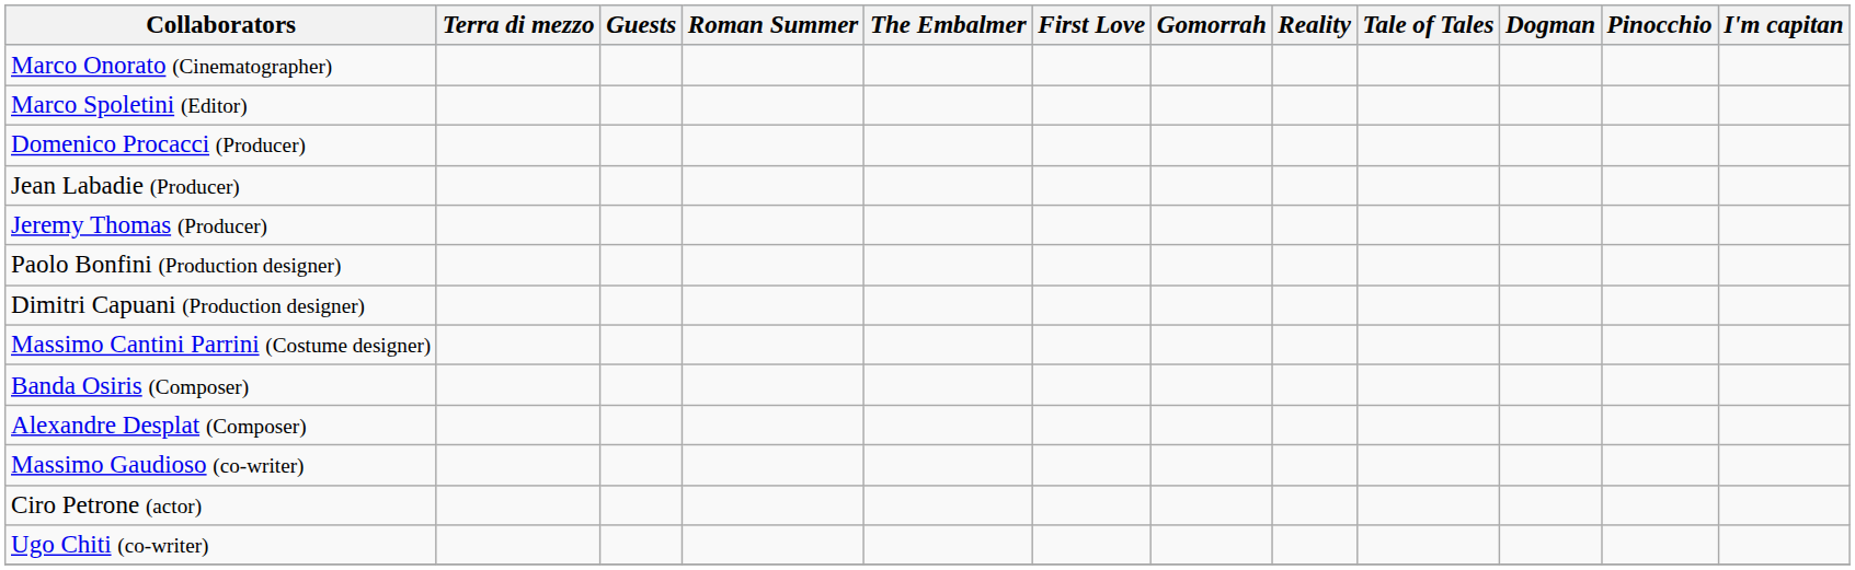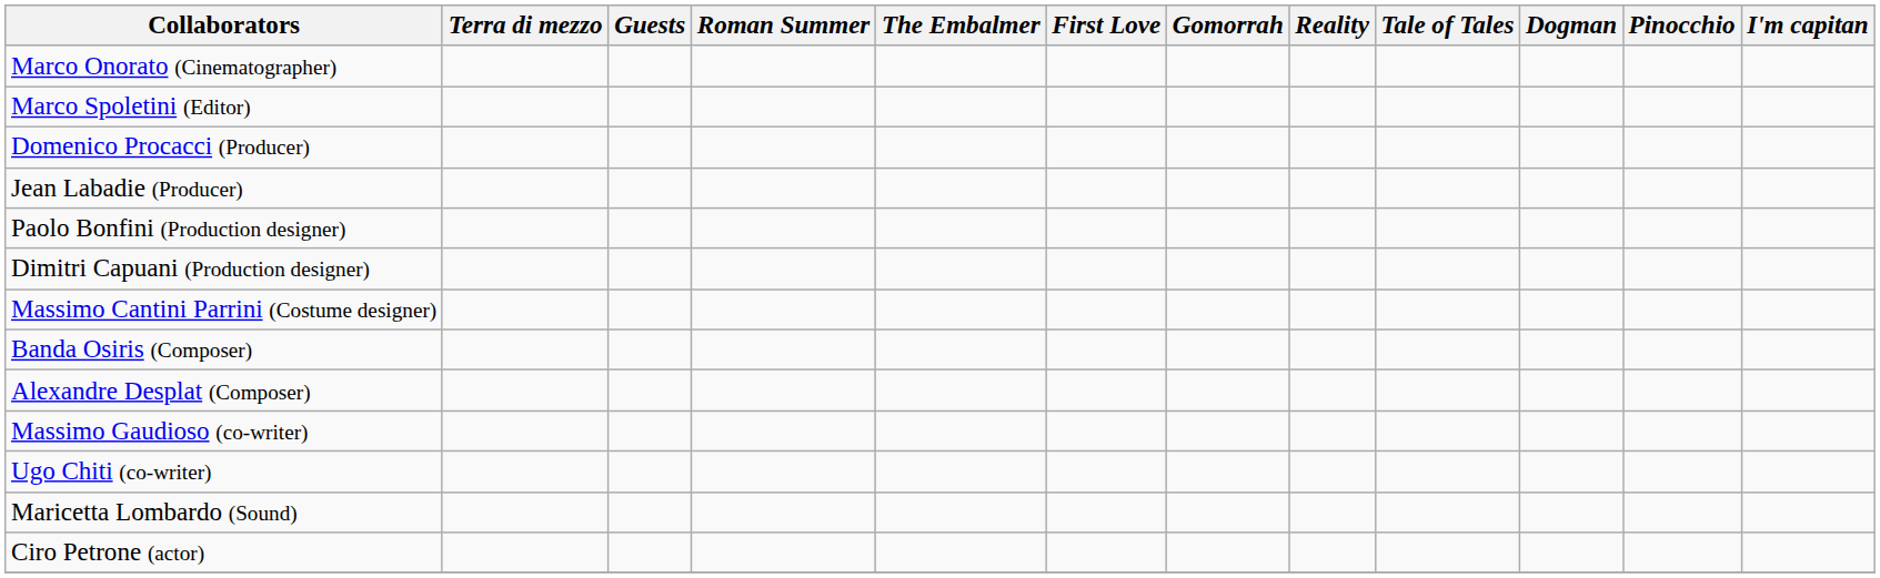 <table class="wikitable">
 <tr style="background:#b0c4de; text-align:center;">
 <th>Collaborators</th>
 <th><em>Terra di mezzo</em></th>
 <th><em>Guests</em></th>
 <th><em>Roman Summer</em></th>
 <th><em>The Embalmer</em></th>
 <th><em>First Love</em></th>
 <th><em>Gomorrah</em></th>
 <th><em>Reality</em></th>
 <th><em>Tale of Tales</em></th>
 <th><em>Dogman</em></th>
 <th><em>Pinocchio</em></th>
 <th><em>I'm capitan</em></th>
 </tr>
 <tr>
 <td><a href='#'>Marco Onorato</a> <small>(Cinematographer)</small></td>
 <td></td>
 <td></td>
 <td></td>
 <td></td>
 <td></td>
 <td></td>
 <td></td>
 <td></td>
 <td></td>
 <td></td>
 <td></td>
 </tr>
 <tr>
 <td><a href='#'>Marco Spoletini</a> <small>(Editor)</small></td>
 <td></td>
 <td></td>
 <td></td>
 <td></td>
 <td></td>
 <td></td>
 <td></td>
 <td></td>
 <td></td>
 <td></td>
 <td></td>
 </tr>
 <tr>
 <td><a href='#'>Domenico Procacci</a> <small>(Producer)</small></td>
 <td></td>
 <td></td>
 <td></td>
 <td></td>
 <td></td>
 <td></td>
 <td></td>
 <td></td>
 <td></td>
 <td></td>
 <td></td>
 </tr>
 <tr>
 <td>Jean Labadie <small>(Producer)</small></td>
-<td></td>
-<td></td>
-<td></td>
-<td></td>
-<td></td>
-<td></td>
-<td></td>
-<td></td>
-<td></td>
-<td></td>
-<td></td>
-</tr>
-<tr>
-<td><a href='#'>Jeremy Thomas</a> <small>(Producer)</small></td>
 <td></td>
 <td></td>
 <td></td>
 <td></td>
 <td></td>
 <td></td>
 <td></td>
 <td></td>
 <td></td>
 <td></td>
 <td></td>
 </tr>
 <tr>
 <td>Paolo Bonfini <small>(Production designer)</small></td>
 <td></td>
 <td></td>
 <td></td>
 <td></td>
 <td></td>
 <td></td>
 <td></td>
 <td></td>
 <td></td>
 <td></td>
 <td></td>
 </tr>
 <tr>
 <td>Dimitri Capuani <small>(Production designer)</small></td>
 <td></td>
 <td></td>
 <td></td>
 <td></td>
 <td></td>
 <td></td>
 <td></td>
 <td></td>
 <td></td>
 <td></td>
 <td></td>
 </tr>
 <tr>
 <td><a href='#'>Massimo Cantini Parrini</a> <small>(Costume designer)</small></td>
 <td></td>
 <td></td>
 <td></td>
 <td></td>
 <td></td>
 <td></td>
 <td></td>
 <td></td>
 <td></td>
 <td></td>
 <td></td>
 </tr>
 <tr>
 <td><a href='#'>Banda Osiris</a> <small>(Composer)</small></td>
 <td></td>
 <td></td>
 <td></td>
 <td></td>
 <td></td>
 <td></td>
 <td></td>
 <td></td>
 <td></td>
 <td></td>
 <td></td>
 </tr>
 <tr>
 <td><a href='#'>Alexandre Desplat</a> <small>(Composer)</small></td>
 <td></td>
 <td></td>
 <td></td>
 <td></td>
 <td></td>
 <td></td>
 <td></td>
 <td></td>
 <td></td>
 <td></td>
 <td></td>
 </tr>
 <tr>
 <td><a href='#'>Massimo Gaudioso</a> <small>(co-writer)</small></td>
 <td></td>
 <td></td>
 <td></td>
 <td></td>
 <td></td>
 <td></td>
 <td></td>
 <td></td>
 <td></td>
 <td></td>
 <td></td>
 </tr>
 <tr>
-<td>Ciro Petrone <small>(actor)</small></td>
+<td><a href='#'>Ugo Chiti</a> <small>(co-writer)</small></td>
 <td></td>
 <td></td>
 <td></td>
 <td></td>
 <td></td>
 <td></td>
 <td></td>
 <td></td>
 <td></td>
 <td></td>
 <td></td>
 </tr>
 <tr>
-<td><a href='#'>Ugo Chiti</a> <small>(co-writer)</small></td>
+<td>Maricetta Lombardo <small>(Sound)</small></td>
+<td></td>
+<td></td>
+<td></td>
+<td></td>
+<td></td>
+<td></td>
+<td></td>
+<td></td>
+<td></td>
+<td></td>
+<td></td>
+</tr>
+<tr>
+<td>Ciro Petrone <small>(actor)</small></td>
 <td></td>
 <td></td>
 <td></td>
 <td></td>
 <td></td>
 <td></td>
 <td></td>
 <td></td>
 <td></td>
 <td></td>
 <td></td>
 </tr>
 <tr>
 </tr>
 </table>
